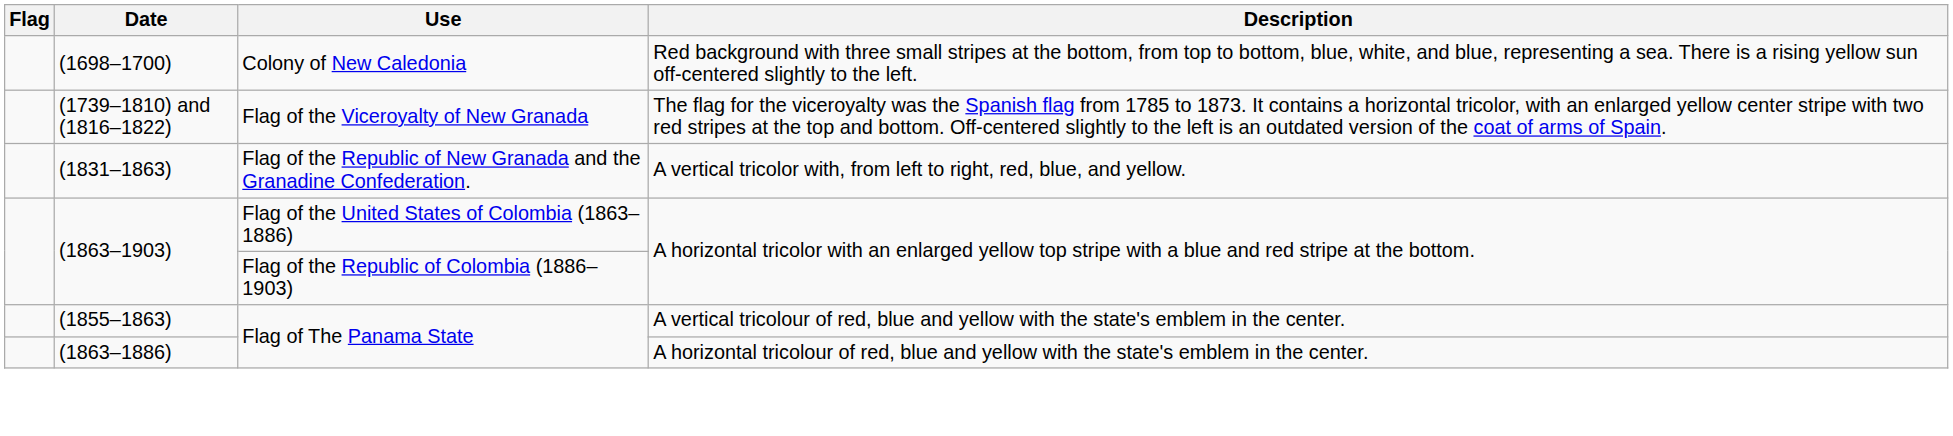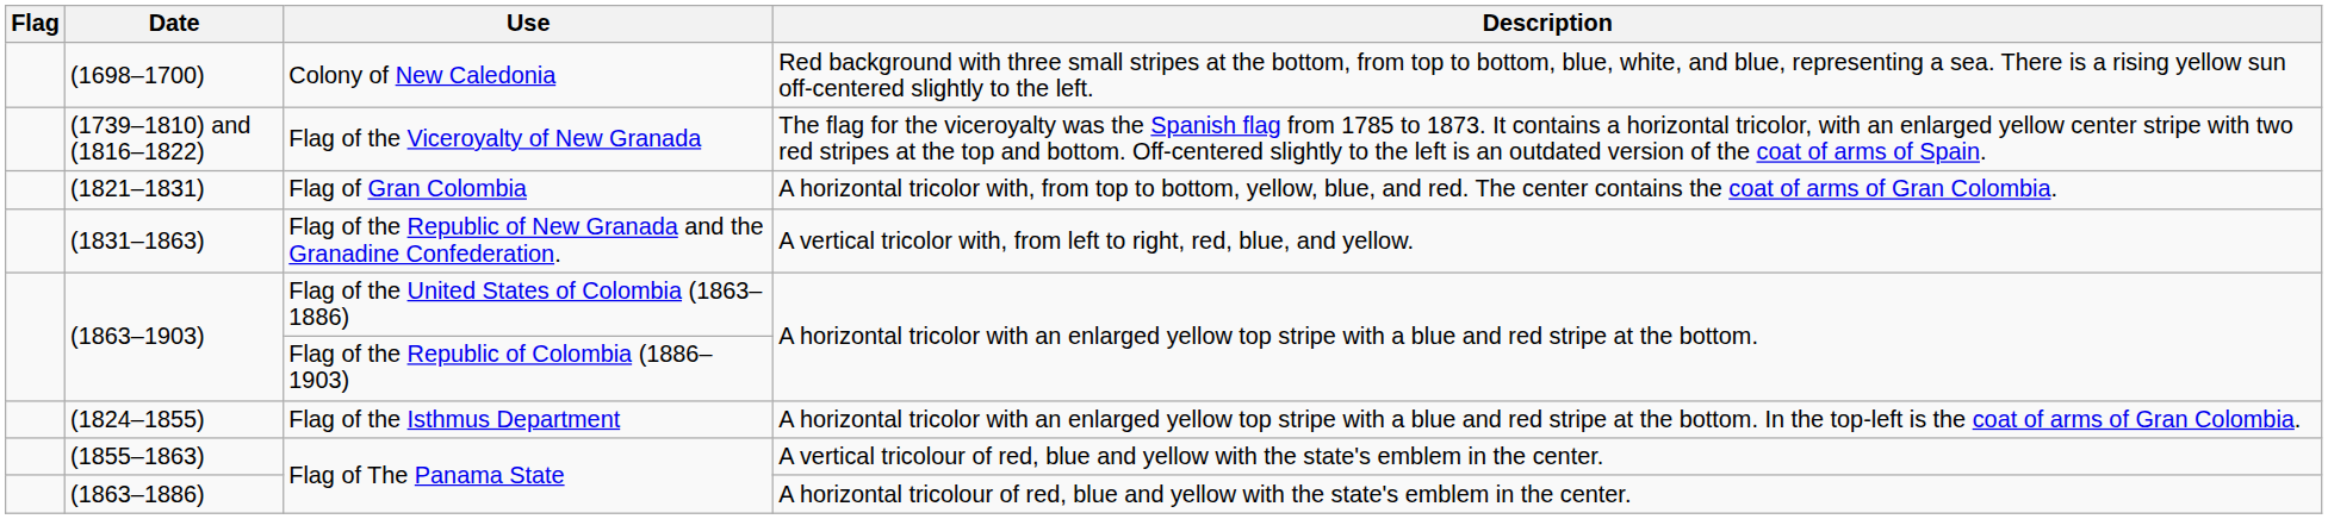 <table class="wikitable">
 <tr>
 <th>Flag</th>
 <th>Date</th>
 <th>Use</th>
 <th>Description</th>
 </tr>
 <tr>
 <td></td>
 <td>(1698–1700)</td>
 <td>Colony of <a href='#'>New Caledonia</a></td>
 <td>Red background with three small stripes at the bottom, from top to bottom, blue, white, and blue, representing a sea. There is a rising yellow sun off-centered slightly to the left.</td>
 </tr>
 <tr>
 <td></td>
 <td>(1739–1810) and (1816–1822)</td>
 <td>Flag of the <a href='#'>Viceroyalty of New Granada</a></td>
 <td>The flag for the viceroyalty was the <a href='#'>Spanish flag</a> from 1785 to 1873. It contains a horizontal tricolor, with an enlarged yellow center stripe with two red stripes at the top and bottom. Off-centered slightly to the left is an outdated version of the <a href='#'>coat of arms of Spain</a>.</td>
 </tr>
 <tr>
 <td></td>
+<td>(1821–1831)</td>
+<td>Flag of <a href='#'>Gran Colombia</a></td>
+<td>A horizontal tricolor with, from top to bottom, yellow, blue, and red. The center contains the <a href='#'>coat of arms of Gran Colombia</a>.</td>
+</tr>
+<tr>
+<td></td>
 <td>(1831–1863)</td>
 <td>Flag of the <a href='#'>Republic of New Granada</a> and the <a href='#'>Granadine Confederation</a>.</td>
 <td>A vertical tricolor with, from left to right, red, blue, and yellow.</td>
 </tr>
 <tr>
 <td rowspan="2"></td>
 <td rowspan="2">(1863–1903)</td>
 <td>Flag of the <a href='#'>United States of Colombia</a> (1863–1886)</td>
 <td rowspan="2">A horizontal tricolor with an enlarged yellow top stripe with a blue and red stripe at the bottom.</td>
 </tr>
 <tr>
 <td>Flag of the <a href='#'>Republic of Colombia</a> (1886–1903)</td>
 </tr>
 <tr>
 <td></td>
+<td>(1824–1855)</td>
+<td>Flag of the <a href='#'>Isthmus Department</a></td>
+<td>A horizontal tricolor with an enlarged yellow top stripe with a blue and red stripe at the bottom. In the top-left is the <a href='#'>coat of arms of Gran Colombia</a>.</td>
+</tr>
+<tr>
+<td></td>
 <td>(1855–1863)</td>
 <td rowspan="2">Flag of The <a href='#'>Panama State</a></td>
 <td>A vertical tricolour of red, blue and yellow with the state's emblem in the center.</td>
 </tr>
 <tr>
 <td></td>
 <td>(1863–1886)</td>
 <td>A horizontal tricolour of red, blue and yellow with the state's emblem in the center.</td>
 </tr>
 </table>
